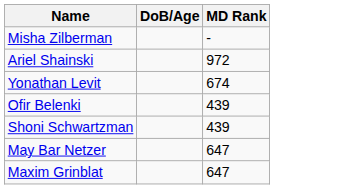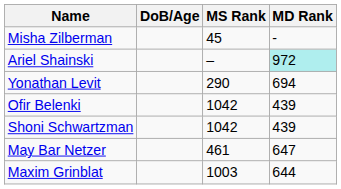 <table class="wikitable" style="text-align: left; font-size:95%;">
 <tr>
 <th>Name</th>
 <th>DoB/Age</th>
+<th>MS Rank</th>
 <th>MD Rank</th>
 </tr>
 <tr>
 <td><a href='#'>Misha Zilberman</a></td>
 <td></td>
+<td>45</td>
 <td>-</td>
 </tr>
 <tr>
 <td><a href='#'>Ariel Shainski</a></td>
 <td></td>
-<td>972</td>
+<td>–</td>
+<td style="background: paleturquoise;">972</td>
 </tr>
 <tr>
 <td><a href='#'>Yonathan Levit</a></td>
 <td></td>
-<td>674</td>
+<td>290</td>
+<td>694</td>
 </tr>
 <tr>
 <td><a href='#'>Ofir Belenki</a></td>
 <td></td>
+<td>1042</td>
 <td>439</td>
 </tr>
 <tr>
 <td><a href='#'>Shoni Schwartzman</a></td>
 <td></td>
+<td>1042</td>
 <td>439</td>
 </tr>
 <tr>
 <td><a href='#'>May Bar Netzer</a></td>
 <td></td>
+<td>461</td>
 <td>647</td>
 </tr>
 <tr>
 <td><a href='#'>Maxim Grinblat</a></td>
 <td></td>
-<td>647</td>
+<td>1003</td>
+<td>644</td>
 </tr>
 </table>
